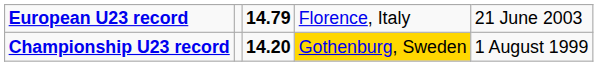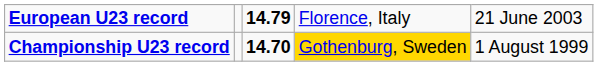 <table class="wikitable">
 <tr>
 <td><strong><a href='#'>European U23 record</a></strong></td>
 <td></td>
 <td><strong>14.79</strong></td>
 <td><a href='#'>Florence</a>, Italy</td>
 <td>21 June 2003</td>
 </tr>
 <tr>
 <td><strong><a href='#'>Championship U23 record</a></strong></td>
 <td></td>
-<td><strong>14.20</strong></td>
+<td><strong>14.70</strong></td>
 <td style="background: gold;"><a href='#'>Gothenburg</a>, Sweden</td>
 <td>1 August 1999</td>
 </tr>
 </table>
